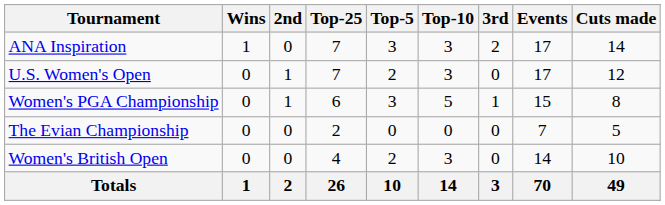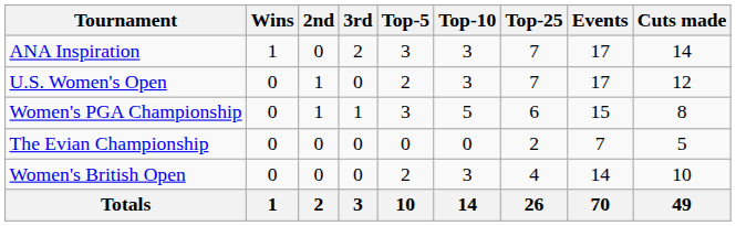 <table class=wikitable style=text-align:center>
 <tr>
 <th>Tournament</th>
 <th>Wins</th>
 <th>2nd</th>
-<th>Top-25</th>
+<th>3rd</th>
 <th>Top-5</th>
 <th>Top-10</th>
-<th>3rd</th>
+<th>Top-25</th>
 <th>Events</th>
 <th>Cuts made</th>
 </tr>
 <tr>
 <td align=left><a href='#'>ANA Inspiration</a></td>
 <td>1</td>
 <td>0</td>
-<td>7</td>
+<td>2</td>
 <td>3</td>
 <td>3</td>
-<td>2</td>
+<td>7</td>
 <td>17</td>
 <td>14</td>
 </tr>
 <tr>
 <td align=left><a href='#'>U.S. Women's Open</a></td>
 <td>0</td>
 <td>1</td>
-<td>7</td>
+<td>0</td>
 <td>2</td>
 <td>3</td>
-<td>0</td>
+<td>7</td>
 <td>17</td>
 <td>12</td>
 </tr>
 <tr>
 <td align=left><a href='#'>Women's PGA Championship</a></td>
 <td>0</td>
 <td>1</td>
-<td>6</td>
+<td>1</td>
 <td>3</td>
 <td>5</td>
-<td>1</td>
+<td>6</td>
 <td>15</td>
 <td>8</td>
 </tr>
 <tr>
 <td align=left><a href='#'>The Evian Championship</a></td>
 <td>0</td>
 <td>0</td>
-<td>2</td>
 <td>0</td>
 <td>0</td>
 <td>0</td>
+<td>2</td>
 <td>7</td>
 <td>5</td>
 </tr>
 <tr>
 <td align=left><a href='#'>Women's British Open</a></td>
 <td>0</td>
 <td>0</td>
-<td>4</td>
+<td>0</td>
 <td>2</td>
 <td>3</td>
-<td>0</td>
+<td>4</td>
 <td>14</td>
 <td>10</td>
 </tr>
 <tr>
 <th>Totals</th>
 <th>1</th>
 <th>2</th>
-<th>26</th>
+<th>3</th>
 <th>10</th>
 <th>14</th>
-<th>3</th>
+<th>26</th>
 <th>70</th>
 <th>49</th>
 </tr>
 </table>
